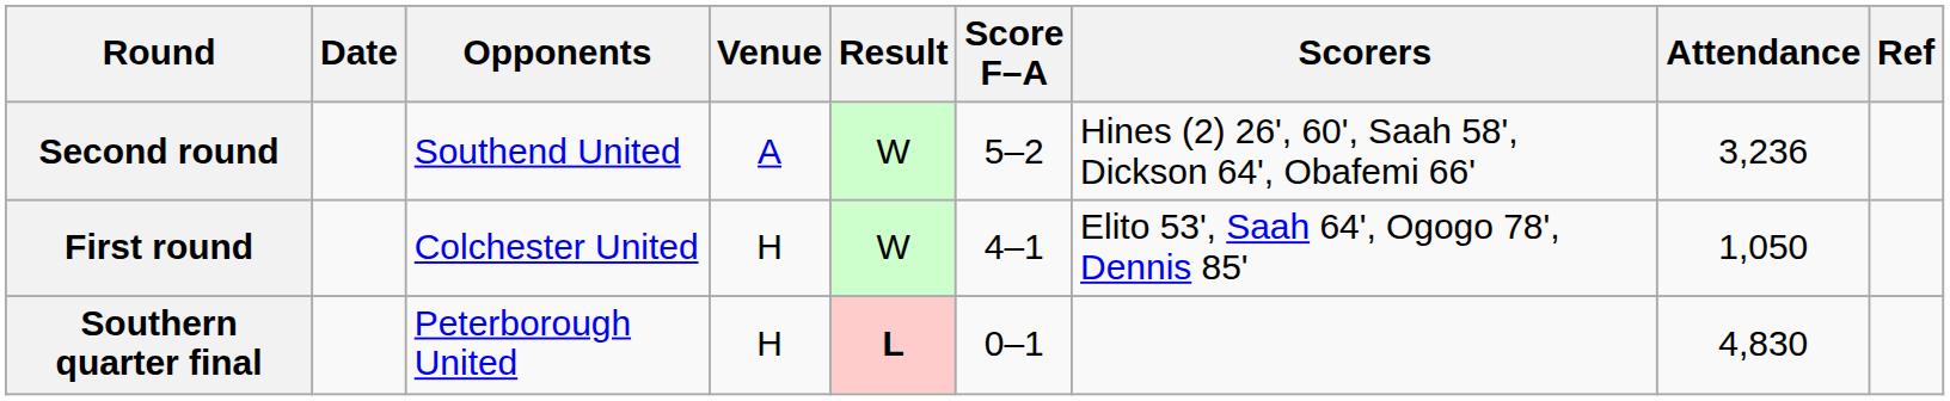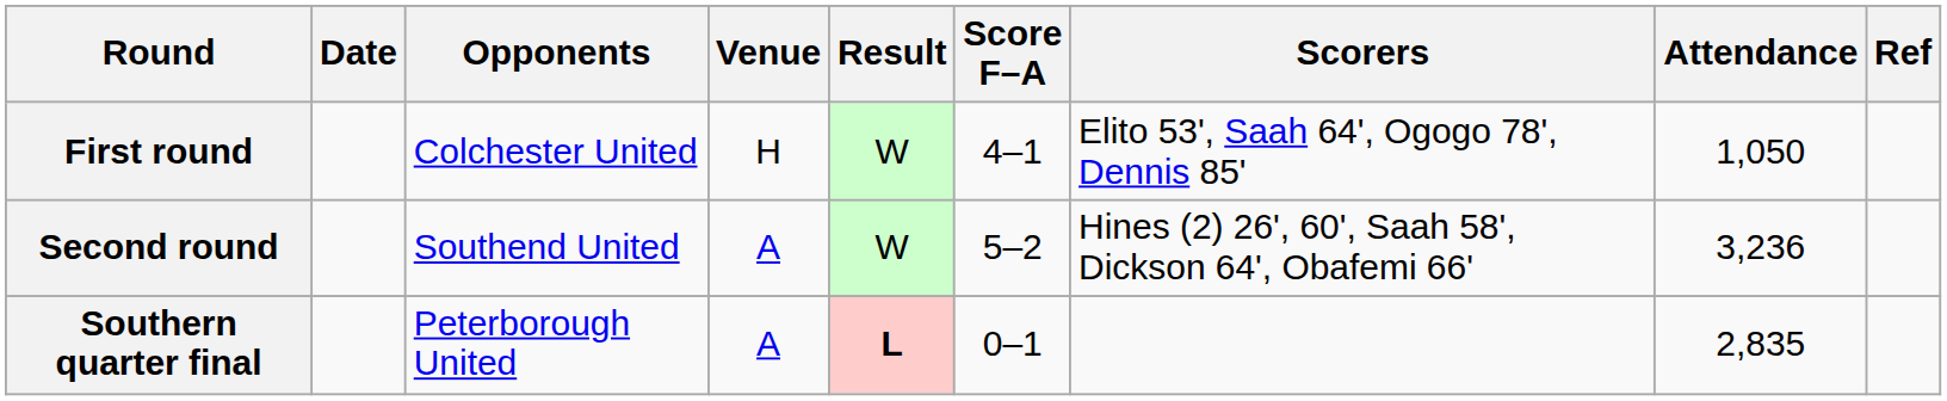 <table class="wikitable plainrowheaders sortable" style="text-align:center">
 <tr>
 <th scope="col">Round</th>
 <th scope="col">Date</th>
 <th scope="col">Opponents</th>
 <th scope="col">Venue</th>
 <th scope="col">Result</th>
 <th scope="col">Score<br>F–A</th>
 <th scope="col" class="unsortable">Scorers</th>
 <th scope="col">Attendance</th>
 <th scope="col" class="unsortable">Ref</th>
 </tr>
 <tr>
+<th scope="row">First round</th>
+<td align="left"></td>
+<td align="left"><a href='#'>Colchester United</a></td>
+<td>H</td>
+<td style="background-color:#CCFFCC">W</td>
+<td>4–1</td>
+<td align="left">Elito 53', <a href='#'>Saah</a> 64', Ogogo 78', <a href='#'>Dennis</a> 85'</td>
+<td>1,050</td>
+<td></td>
+</tr>
+<tr>
 <th scope="row">Second round</th>
 <td align="left"></td>
 <td align="left"><a href='#'>Southend United</a></td>
 <td><a href='#'>A</a></td>
 <td style="background-color:#CCFFCC">W</td>
 <td>5–2</td>
 <td align="left">Hines (2) 26', 60', Saah 58', Dickson 64', Obafemi 66'</td>
 <td>3,236</td>
 <td></td>
 </tr>
 <tr>
-<th scope="row">First round</th>
-<td align="left"></td>
-<td align="left"><a href='#'>Colchester United</a></td>
-<td>H</td>
-<td style="background-color:#CCFFCC">W</td>
-<td>4–1</td>
-<td align="left">Elito 53', <a href='#'>Saah</a> 64', Ogogo 78', <a href='#'>Dennis</a> 85'</td>
-<td>1,050</td>
-<td></td>
-</tr>
-<tr>
 <th scope="row">Southern quarter final</th>
 <td align="left"></td>
 <td align="left"><a href='#'>Peterborough United</a></td>
-<td>H</td>
+<td><a href='#'>A</a></td>
 <td style="background-color:#FFCCCC"><strong>L</strong></td>
 <td>0–1</td>
 <td align="left"></td>
-<td>4,830</td>
+<td>2,835</td>
 <td></td>
 </tr>
 </table>
